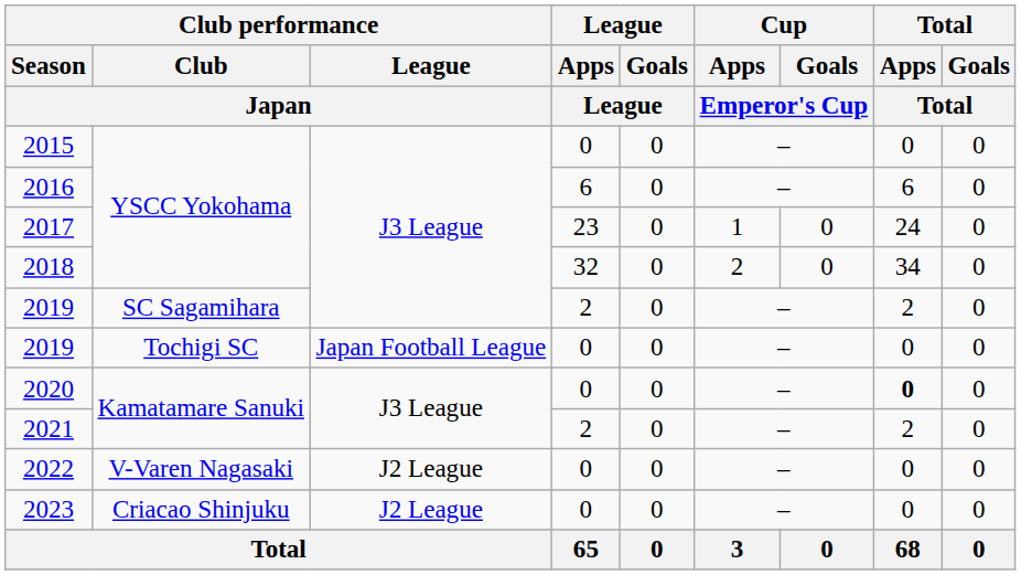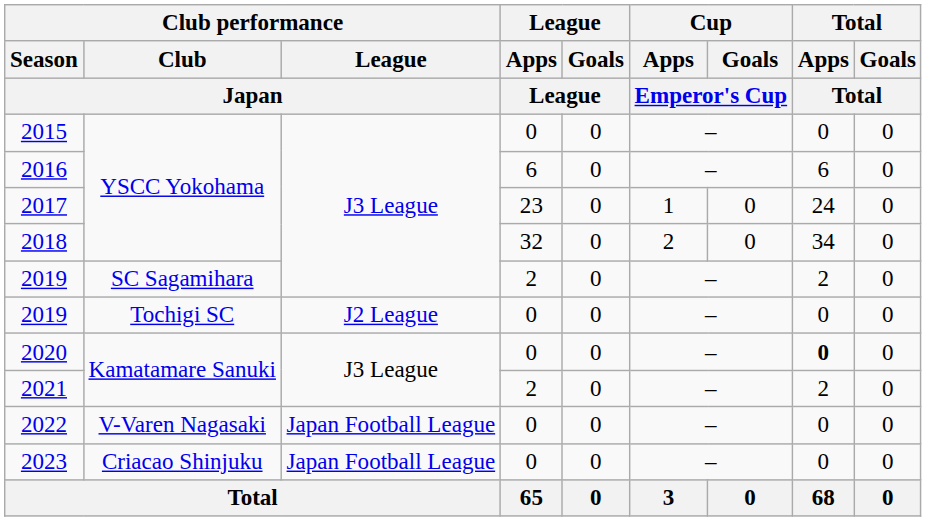 <table class="wikitable" style="text-align:center;">
 <tr>
 <th colspan=3>Club performance</th>
 <th colspan=2>League</th>
 <th colspan=2>Cup</th>
 <th colspan=2>Total</th>
 </tr>
 <tr>
 <th>Season</th>
 <th>Club</th>
 <th>League</th>
 <th>Apps</th>
 <th>Goals</th>
 <th>Apps</th>
 <th>Goals</th>
 <th>Apps</th>
 <th>Goals</th>
 </tr>
 <tr>
 <th colspan=3>Japan</th>
 <th colspan=2>League</th>
 <th colspan=2><a href='#'>Emperor's Cup</a></th>
 <th colspan=2>Total</th>
 </tr>
 <tr>
 <td><a href='#'>2015</a></td>
 <td rowspan="4"><a href='#'>YSCC Yokohama</a></td>
 <td rowspan="5"><a href='#'>J3 League</a></td>
 <td>0</td>
 <td>0</td>
 <td colspan="2">–</td>
 <td>0</td>
 <td>0</td>
 </tr>
 <tr>
 <td><a href='#'>2016</a></td>
 <td>6</td>
 <td>0</td>
 <td colspan="2">–</td>
 <td>6</td>
 <td>0</td>
 </tr>
 <tr>
 <td><a href='#'>2017</a></td>
 <td>23</td>
 <td>0</td>
 <td>1</td>
 <td>0</td>
 <td>24</td>
 <td>0</td>
 </tr>
 <tr>
 <td><a href='#'>2018</a></td>
 <td>32</td>
 <td>0</td>
 <td>2</td>
 <td>0</td>
 <td>34</td>
 <td>0</td>
 </tr>
 <tr>
 <td><a href='#'>2019</a></td>
 <td><a href='#'>SC Sagamihara</a></td>
 <td>2</td>
 <td>0</td>
 <td colspan="2">–</td>
 <td>2</td>
 <td>0</td>
 </tr>
 <tr>
 <td><a href='#'>2019</a></td>
 <td><a href='#'>Tochigi SC</a></td>
-<td><a href='#'>Japan Football League</a></td>
+<td><a href='#'>J2 League</a></td>
 <td>0</td>
 <td>0</td>
 <td colspan="2">–</td>
 <td>0</td>
 <td>0</td>
 </tr>
 <tr>
 <td><a href='#'>2020</a></td>
 <td rowspan="2"><a href='#'>Kamatamare Sanuki</a></td>
 <td rowspan="2">J3 League</td>
 <td>0</td>
 <td>0</td>
 <td colspan="2">–</td>
 <td><strong>0</strong></td>
 <td>0</td>
 </tr>
 <tr>
 <td><a href='#'>2021</a></td>
 <td>2</td>
 <td>0</td>
 <td colspan="2">–</td>
 <td>2</td>
 <td>0</td>
 </tr>
 <tr>
 <td><a href='#'>2022</a></td>
 <td><a href='#'>V-Varen Nagasaki</a></td>
-<td>J2 League</td>
+<td><a href='#'>Japan Football League</a></td>
 <td>0</td>
 <td>0</td>
 <td colspan="2">–</td>
 <td>0</td>
 <td>0</td>
 </tr>
 <tr>
 <td><a href='#'>2023</a></td>
 <td><a href='#'>Criacao Shinjuku</a></td>
-<td><a href='#'>J2 League</a></td>
+<td><a href='#'>Japan Football League</a></td>
 <td>0</td>
 <td>0</td>
 <td colspan="2">–</td>
 <td>0</td>
 <td>0</td>
 </tr>
 <tr>
 <th colspan=3>Total</th>
 <th>65</th>
 <th>0</th>
 <th>3</th>
 <th>0</th>
 <th>68</th>
 <th>0</th>
 </tr>
 </table>
